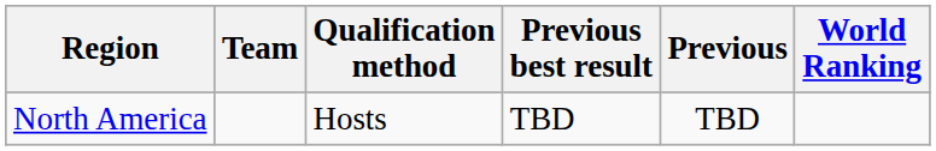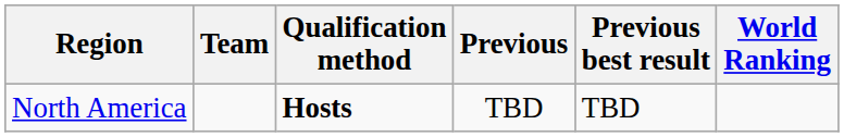 <table class="wikitable sortable">
 <tr>
 <th>Region</th>
 <th>Team</th>
 <th>Qualification<br>method</th>
+<th>Previous<br> </th>
 <th>Previous <br> best result</th>
-<th>Previous<br> </th>
 <th><a href='#'>World<br>Ranking</a></th>
 </tr>
 <tr>
 <td rowspan=1><a href='#'>North America</a></td>
 <td></td>
-<td>Hosts</td>
+<td><strong>Hosts</strong></td>
+<td align=center>TBD</td>
 <td data-sort-value="9">TBD</td>
-<td align=center>TBD</td>
 <td align=center></td>
 </tr>
 </table>
